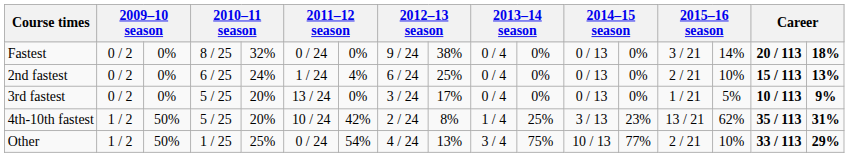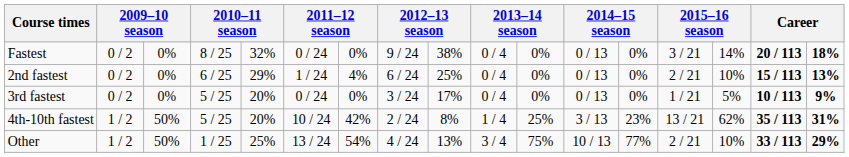 <table class="wikitable" style="text-align: center;">
 <tr bgcolor="cccccc">
 <th align=left>Course times</th>
 <th width="100" colspan=2><a href='#'>2009–10<br>season</a></th>
 <th width="100" colspan=2><a href='#'>2010–11<br>season</a></th>
 <th width="100" colspan=2><a href='#'>2011–12<br>season</a></th>
 <th width="100" colspan=2><a href='#'>2012–13<br>season</a></th>
 <th width="100" colspan=2><a href='#'>2013–14<br>season</a></th>
 <th width="100" colspan=2><a href='#'>2014–15<br>season</a></th>
 <th width="100" colspan=2><a href='#'>2015–16<br>season</a></th>
 <th width="100" colspan=2>Career</th>
 </tr>
 <tr>
 <td align=left>Fastest</td>
 <td>0 / 2</td>
 <td>0%</td>
 <td>8 / 25</td>
 <td>32%</td>
 <td>0 / 24</td>
 <td>0%</td>
 <td>9 / 24</td>
 <td>38%</td>
 <td>0 / 4</td>
 <td>0%</td>
 <td>0 / 13</td>
 <td>0%</td>
 <td>3 / 21</td>
 <td>14%</td>
 <td><strong>20 / 113</strong></td>
 <td><strong>18%</strong></td>
 </tr>
 <tr>
 <td align=left>2nd fastest</td>
 <td>0 / 2</td>
 <td>0%</td>
 <td>6 / 25</td>
-<td>24%</td>
+<td>29%</td>
 <td>1 / 24</td>
 <td>4%</td>
 <td>6 / 24</td>
 <td>25%</td>
 <td>0 / 4</td>
 <td>0%</td>
 <td>0 / 13</td>
 <td>0%</td>
 <td>2 / 21</td>
 <td>10%</td>
 <td><strong>15 / 113</strong></td>
 <td><strong>13%</strong></td>
 </tr>
 <tr>
 <td align=left>3rd fastest</td>
 <td>0 / 2</td>
 <td>0%</td>
 <td>5 / 25</td>
 <td>20%</td>
-<td>13 / 24</td>
+<td>0 / 24</td>
 <td>0%</td>
 <td>3 / 24</td>
 <td>17%</td>
 <td>0 / 4</td>
 <td>0%</td>
 <td>0 / 13</td>
 <td>0%</td>
 <td>1 / 21</td>
 <td>5%</td>
 <td><strong>10 / 113</strong></td>
 <td><strong>9%</strong></td>
 </tr>
 <tr>
 <td align=left>4th-10th fastest</td>
 <td>1 / 2</td>
 <td>50%</td>
 <td>5 / 25</td>
 <td>20%</td>
 <td>10 / 24</td>
 <td>42%</td>
 <td>2 / 24</td>
 <td>8%</td>
 <td>1 / 4</td>
 <td>25%</td>
 <td>3 / 13</td>
 <td>23%</td>
 <td>13 / 21</td>
 <td>62%</td>
 <td><strong>35 / 113</strong></td>
 <td><strong>31%</strong></td>
 </tr>
 <tr>
 <td align=left>Other</td>
 <td>1 / 2</td>
 <td>50%</td>
 <td>1 / 25</td>
 <td>25%</td>
-<td>0 / 24</td>
+<td>13 / 24</td>
 <td>54%</td>
 <td>4 / 24</td>
 <td>13%</td>
 <td>3 / 4</td>
 <td>75%</td>
 <td>10 / 13</td>
 <td>77%</td>
 <td>2 / 21</td>
 <td>10%</td>
 <td><strong>33 / 113</strong></td>
 <td><strong>29%</strong></td>
 </tr>
 </table>
